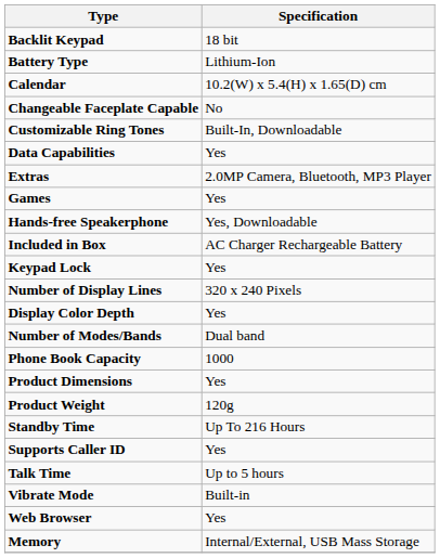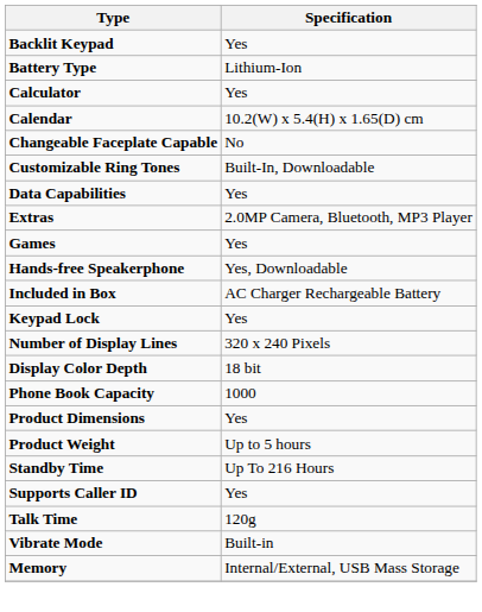 <table class="wikitable" border="1">
 <tr>
 <th>Type</th>
 <th>Specification</th>
 </tr>
 <tr>
 <td><strong>Backlit Keypad</strong></td>
-<td>18 bit</td>
+<td>Yes</td>
 </tr>
 <tr>
 <td><strong>Battery Type</strong></td>
 <td>Lithium-Ion</td>
+</tr>
+<tr>
+<td><strong>Calculator</strong></td>
+<td>Yes</td>
 </tr>
 <tr>
 <td><strong>Calendar</strong></td>
 <td>10.2(W) x 5.4(H) x 1.65(D) cm</td>
 </tr>
 <tr>
 <td><strong>Changeable Faceplate Capable</strong></td>
 <td>No</td>
 </tr>
 <tr>
 <td><strong>Customizable Ring Tones</strong></td>
 <td>Built-In, Downloadable</td>
 </tr>
 <tr>
 <td><strong>Data Capabilities</strong></td>
 <td>Yes</td>
 </tr>
 <tr>
 <td><strong>Extras</strong></td>
 <td>2.0MP Camera, Bluetooth, MP3 Player</td>
 </tr>
 <tr>
 <td><strong>Games</strong></td>
 <td>Yes</td>
 </tr>
 <tr>
 <td><strong>Hands-free Speakerphone</strong></td>
 <td>Yes, Downloadable</td>
 </tr>
 <tr>
 <td><strong>Included in Box</strong></td>
 <td>AC Charger Rechargeable Battery</td>
 </tr>
 <tr>
 <td><strong>Keypad Lock</strong></td>
 <td>Yes</td>
 </tr>
 <tr>
 <td><strong>Number of Display Lines</strong></td>
 <td>320 x 240 Pixels</td>
 </tr>
 <tr>
 <td><strong>Display Color Depth</strong></td>
-<td>Yes</td>
-</tr>
-<tr>
-<td><strong>Number of Modes/Bands</strong></td>
-<td>Dual band</td>
+<td>18 bit</td>
 </tr>
 <tr>
 <td><strong>Phone Book Capacity</strong></td>
 <td>1000</td>
 </tr>
 <tr>
 <td><strong>Product Dimensions</strong></td>
 <td>Yes</td>
 </tr>
 <tr>
 <td><strong>Product Weight</strong></td>
-<td>120g</td>
+<td>Up to 5 hours</td>
 </tr>
 <tr>
 <td><strong>Standby Time</strong></td>
 <td>Up To 216 Hours</td>
 </tr>
 <tr>
 <td><strong>Supports Caller ID</strong></td>
 <td>Yes</td>
 </tr>
 <tr>
 <td><strong>Talk Time</strong></td>
-<td>Up to 5 hours</td>
+<td>120g</td>
 </tr>
 <tr>
 <td><strong>Vibrate Mode</strong></td>
 <td>Built-in</td>
-</tr>
-<tr>
-<td><strong>Web Browser</strong></td>
-<td>Yes</td>
 </tr>
 <tr>
 <td><strong>Memory</strong></td>
 <td>Internal/External, USB Mass Storage</td>
 </tr>
 <tr>
 </tr>
 </table>
